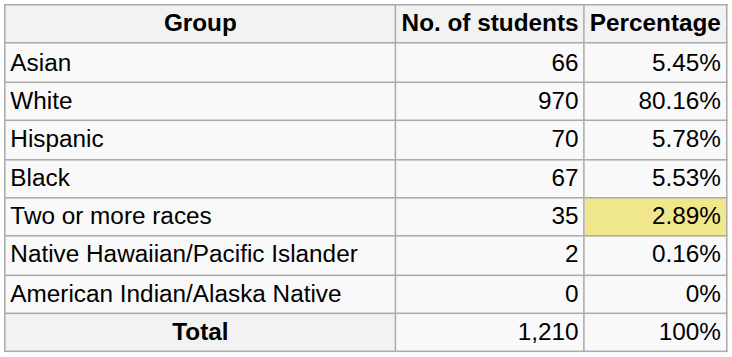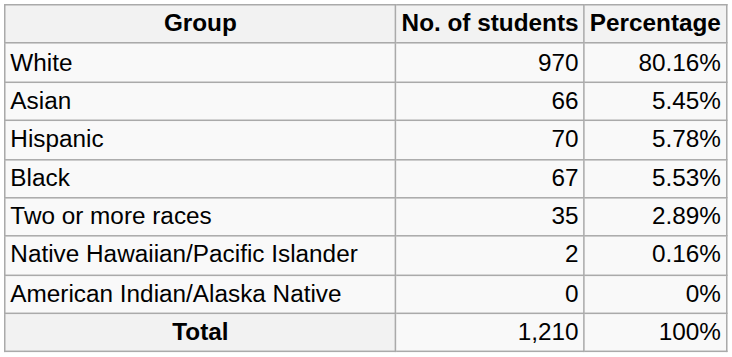 <table class="wikitable" style="text-align: right">
 <tr>
 <th width="250px">Group</th>
 <th>No. of students</th>
 <th>Percentage</th>
 </tr>
 <tr>
+<td style="text-align: left">White</td>
+<td>970</td>
+<td>80.16%</td>
+</tr>
+<tr>
 <td style="text-align: left">Asian</td>
 <td>66</td>
 <td>5.45%</td>
-</tr>
-<tr>
-<td style="text-align: left">White</td>
-<td>970</td>
-<td>80.16%</td>
 </tr>
 <tr>
 <td style="text-align: left">Hispanic</td>
 <td>70</td>
 <td>5.78%</td>
 </tr>
 <tr>
 <td style="text-align: left">Black</td>
 <td>67</td>
 <td>5.53%</td>
 </tr>
 <tr>
 <td style="text-align: left">Two or more races</td>
 <td>35</td>
-<td style="background: khaki;">2.89%</td>
+<td>2.89%</td>
 </tr>
 <tr>
 <td style="text-align: left">Native Hawaiian/Pacific Islander</td>
 <td>2</td>
 <td>0.16%</td>
 </tr>
 <tr>
 <td style="text-align: left">American Indian/Alaska Native</td>
 <td>0</td>
 <td>0%</td>
 </tr>
 <tr>
 <th>Total</th>
 <td>1,210</td>
 <td>100%</td>
 </tr>
 </table>
